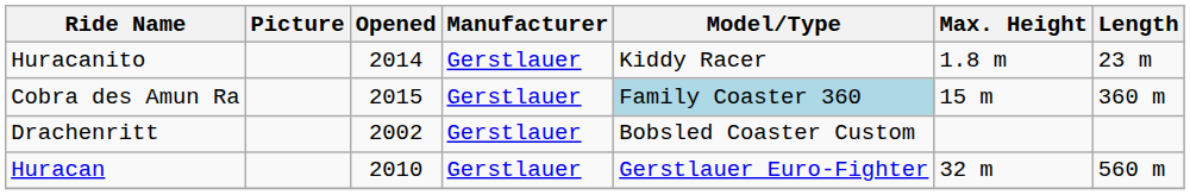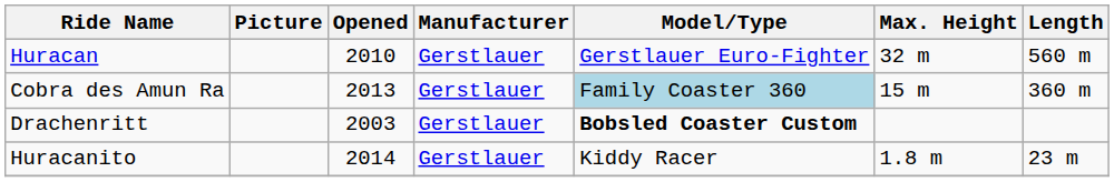 <table class="wikitable sortable">
 <tr>
 <th>Ride Name</th>
 <th>Picture</th>
 <th>Opened</th>
 <th>Manufacturer</th>
 <th>Model/Type</th>
 <th>Max. Height</th>
 <th>Length</th>
 </tr>
 <tr>
+<td><a href='#'>Huracan</a></td>
+<td> </td>
+<td align=center>2010</td>
+<td><a href='#'>Gerstlauer</a></td>
+<td><a href='#'>Gerstlauer Euro-Fighter</a></td>
+<td>32 m</td>
+<td>560 m</td>
+</tr>
+<tr>
+<td>Cobra des Amun Ra</td>
+<td> </td>
+<td align=center>2013</td>
+<td><a href='#'>Gerstlauer</a></td>
+<td style="background: lightblue;">Family Coaster 360</td>
+<td>15 m</td>
+<td>360 m</td>
+</tr>
+<tr>
+<td>Drachenritt</td>
+<td> </td>
+<td align=center>2003</td>
+<td><a href='#'>Gerstlauer</a></td>
+<td><strong>Bobsled Coaster Custom</strong></td>
+<td></td>
+<td></td>
+</tr>
+<tr>
 <td>Huracanito</td>
 <td></td>
 <td align=center>2014</td>
 <td><a href='#'>Gerstlauer</a></td>
 <td>Kiddy Racer</td>
 <td>1.8 m</td>
 <td>23 m</td>
 </tr>
 <tr>
-<td>Cobra des Amun Ra</td>
-<td> </td>
-<td align=center>2015</td>
-<td><a href='#'>Gerstlauer</a></td>
-<td style="background: lightblue;">Family Coaster 360</td>
-<td>15 m</td>
-<td>360 m</td>
-</tr>
-<tr>
-<td>Drachenritt</td>
-<td> </td>
-<td align=center>2002</td>
-<td><a href='#'>Gerstlauer</a></td>
-<td>Bobsled Coaster Custom</td>
-<td></td>
-<td></td>
-</tr>
-<tr>
-<td><a href='#'>Huracan</a></td>
-<td> </td>
-<td align=center>2010</td>
-<td><a href='#'>Gerstlauer</a></td>
-<td><a href='#'>Gerstlauer Euro-Fighter</a></td>
-<td>32 m</td>
-<td>560 m</td>
-</tr>
-<tr>
 </tr>
 </table>
